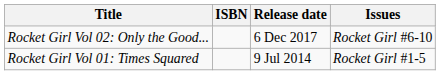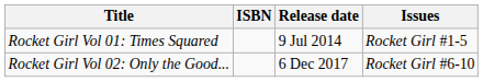 <table class="wikitable">
 <tr>
 <th>Title</th>
 <th>ISBN</th>
 <th>Release date</th>
 <th>Issues</th>
 </tr>
 <tr>
+<td><em>Rocket Girl Vol 01: Times Squared</em></td>
+<td></td>
+<td>9 Jul 2014</td>
+<td><em>Rocket Girl</em> #1-5</td>
+</tr>
+<tr>
 <td><em>Rocket Girl Vol 02: Only the Good...</em></td>
 <td></td>
 <td>6 Dec 2017</td>
 <td><em>Rocket Girl</em> #6-10</td>
 </tr>
-<tr>
-<td><em>Rocket Girl Vol 01: Times Squared</em></td>
-<td></td>
-<td>9 Jul 2014</td>
-<td><em>Rocket Girl</em> #1-5</td>
-</tr>
 </table>
